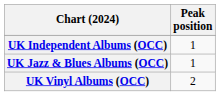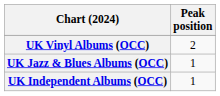 <table class="wikitable sortable plainrowheaders" style="text-align:center">
 <tr>
 <th scope="col">Chart (2024)</th>
 <th scope="col">Peak<br> position</th>
 </tr>
 <tr>
 </tr>
 <tr>
 </tr>
 <tr>
 </tr>
 <tr>
-<th scope="row"><a href='#'>UK Independent Albums</a> (<a href='#'>OCC</a>)</th>
-<td>1</td>
+<th scope="row"><a href='#'>UK Vinyl Albums</a> (<a href='#'>OCC</a>)</th>
+<td>2</td>
 </tr>
 <tr>
 <th scope="row"><a href='#'>UK Jazz & Blues Albums</a> (<a href='#'>OCC</a>)</th>
 <td>1</td>
 </tr>
 <tr>
-<th scope="row"><a href='#'>UK Vinyl Albums</a> (<a href='#'>OCC</a>)</th>
-<td>2</td>
+<th scope="row"><a href='#'>UK Independent Albums</a> (<a href='#'>OCC</a>)</th>
+<td>1</td>
 </tr>
 </table>
